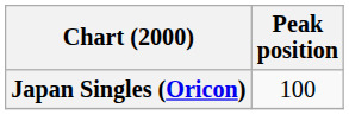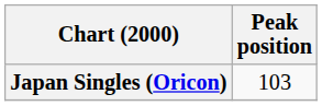 <table class="wikitable plainrowheaders">
 <tr>
 <th>Chart (2000)</th>
 <th>Peak<br>position</th>
 </tr>
 <tr>
 <th scope="row">Japan Singles (<a href='#'>Oricon</a>)</th>
-<td align="center">100</td>
+<td align="center">103</td>
 </tr>
 <tr>
 </tr>
 </table>
